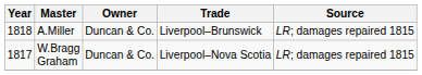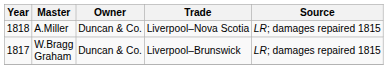 <table class=" wikitable">
 <tr>
 <th>Year</th>
 <th>Master</th>
 <th>Owner</th>
 <th>Trade</th>
 <th>Source</th>
 </tr>
 <tr>
 <td>1818</td>
 <td>A.Miller</td>
 <td>Duncan & Co.</td>
-<td>Liverpool–Brunswick</td>
+<td>Liverpool–Nova Scotia</td>
 <td><em>LR</em>; damages repaired 1815</td>
 </tr>
 <tr>
 <td>1817</td>
 <td>W.Bragg<br>Graham</td>
 <td>Duncan & Co.</td>
-<td>Liverpool–Nova Scotia</td>
+<td>Liverpool–Brunswick</td>
 <td><em>LR</em>; damages repaired 1815</td>
 </tr>
 <tr>
 </tr>
 </table>
